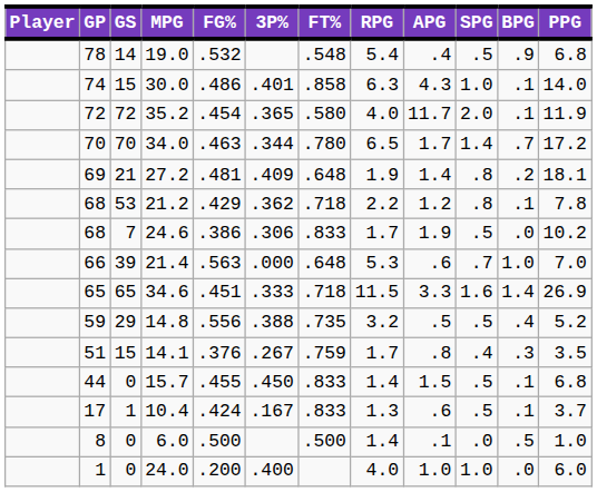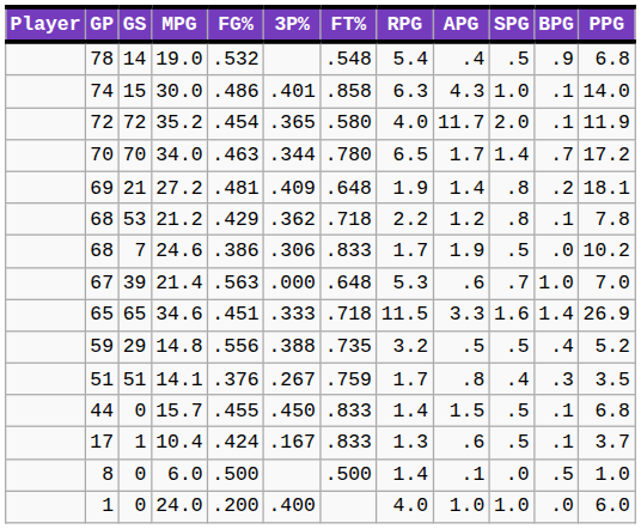 <table class="wikitable sortable" style="text-align:right;">
 <tr>
 <th style="background:#753BBD; color:#FFFFFF; border-top:#010101 3px solid; border-bottom:#010101 3px solid;">Player</th>
 <th style="background:#753BBD; color:#FFFFFF; border-top:#010101 3px solid; border-bottom:#010101 3px solid;">GP</th>
 <th style="background:#753BBD; color:#FFFFFF; border-top:#010101 3px solid; border-bottom:#010101 3px solid;">GS</th>
 <th style="background:#753BBD; color:#FFFFFF; border-top:#010101 3px solid; border-bottom:#010101 3px solid;">MPG</th>
 <th style="background:#753BBD; color:#FFFFFF; border-top:#010101 3px solid; border-bottom:#010101 3px solid;">FG%</th>
 <th style="background:#753BBD; color:#FFFFFF; border-top:#010101 3px solid; border-bottom:#010101 3px solid;">3P%</th>
 <th style="background:#753BBD; color:#FFFFFF; border-top:#010101 3px solid; border-bottom:#010101 3px solid;">FT%</th>
 <th style="background:#753BBD; color:#FFFFFF; border-top:#010101 3px solid; border-bottom:#010101 3px solid;">RPG</th>
 <th style="background:#753BBD; color:#FFFFFF; border-top:#010101 3px solid; border-bottom:#010101 3px solid;">APG</th>
 <th style="background:#753BBD; color:#FFFFFF; border-top:#010101 3px solid; border-bottom:#010101 3px solid;">SPG</th>
 <th style="background:#753BBD; color:#FFFFFF; border-top:#010101 3px solid; border-bottom:#010101 3px solid;">BPG</th>
 <th style="background:#753BBD; color:#FFFFFF; border-top:#010101 3px solid; border-bottom:#010101 3px solid;">PPG</th>
 </tr>
 <tr>
 <td style="text-align:left;"></td>
 <td>78</td>
 <td>14</td>
 <td>19.0</td>
 <td>.532</td>
 <td></td>
 <td>.548</td>
 <td>5.4</td>
 <td>.4</td>
 <td>.5</td>
 <td>.9</td>
 <td>6.8</td>
 </tr>
 <tr>
 <td style="text-align:left;"></td>
 <td>74</td>
 <td>15</td>
 <td>30.0</td>
 <td>.486</td>
 <td>.401</td>
 <td>.858</td>
 <td>6.3</td>
 <td>4.3</td>
 <td>1.0</td>
 <td>.1</td>
 <td>14.0</td>
 </tr>
 <tr>
 <td style="text-align:left;"></td>
 <td>72</td>
 <td>72</td>
 <td>35.2</td>
 <td>.454</td>
 <td>.365</td>
 <td>.580</td>
 <td>4.0</td>
 <td>11.7</td>
 <td>2.0</td>
 <td>.1</td>
 <td>11.9</td>
 </tr>
 <tr>
 <td style="text-align:left;"></td>
 <td>70</td>
 <td>70</td>
 <td>34.0</td>
 <td>.463</td>
 <td>.344</td>
 <td>.780</td>
 <td>6.5</td>
 <td>1.7</td>
 <td>1.4</td>
 <td>.7</td>
 <td>17.2</td>
 </tr>
 <tr>
 <td style="text-align:left;"></td>
 <td>69</td>
 <td>21</td>
 <td>27.2</td>
 <td>.481</td>
 <td>.409</td>
 <td>.648</td>
 <td>1.9</td>
 <td>1.4</td>
 <td>.8</td>
 <td>.2</td>
 <td>18.1</td>
 </tr>
 <tr>
 <td style="text-align:left;"></td>
 <td>68</td>
 <td>53</td>
 <td>21.2</td>
 <td>.429</td>
 <td>.362</td>
 <td>.718</td>
 <td>2.2</td>
 <td>1.2</td>
 <td>.8</td>
 <td>.1</td>
 <td>7.8</td>
 </tr>
 <tr>
 <td style="text-align:left;"></td>
 <td>68</td>
 <td>7</td>
 <td>24.6</td>
 <td>.386</td>
 <td>.306</td>
 <td>.833</td>
 <td>1.7</td>
 <td>1.9</td>
 <td>.5</td>
 <td>.0</td>
 <td>10.2</td>
 </tr>
 <tr>
 <td style="text-align:left;"></td>
-<td>66</td>
+<td>67</td>
 <td>39</td>
 <td>21.4</td>
 <td>.563</td>
 <td>.000</td>
 <td>.648</td>
 <td>5.3</td>
 <td>.6</td>
 <td>.7</td>
 <td>1.0</td>
 <td>7.0</td>
 </tr>
 <tr>
 <td style="text-align:left;"></td>
 <td>65</td>
 <td>65</td>
 <td>34.6</td>
 <td>.451</td>
 <td>.333</td>
 <td>.718</td>
 <td>11.5</td>
 <td>3.3</td>
 <td>1.6</td>
 <td>1.4</td>
 <td>26.9</td>
 </tr>
 <tr>
 <td style="text-align:left;"></td>
 <td>59</td>
 <td>29</td>
 <td>14.8</td>
 <td>.556</td>
 <td>.388</td>
 <td>.735</td>
 <td>3.2</td>
 <td>.5</td>
 <td>.5</td>
 <td>.4</td>
 <td>5.2</td>
 </tr>
 <tr>
 <td style="text-align:left;"></td>
 <td>51</td>
-<td>15</td>
+<td>51</td>
 <td>14.1</td>
 <td>.376</td>
 <td>.267</td>
 <td>.759</td>
 <td>1.7</td>
 <td>.8</td>
 <td>.4</td>
 <td>.3</td>
 <td>3.5</td>
 </tr>
 <tr>
 <td style="text-align:left;"></td>
 <td>44</td>
 <td>0</td>
 <td>15.7</td>
 <td>.455</td>
 <td>.450</td>
 <td>.833</td>
 <td>1.4</td>
 <td>1.5</td>
 <td>.5</td>
 <td>.1</td>
 <td>6.8</td>
 </tr>
 <tr>
 <td style="text-align:left;"></td>
 <td>17</td>
 <td>1</td>
 <td>10.4</td>
 <td>.424</td>
 <td>.167</td>
 <td>.833</td>
 <td>1.3</td>
 <td>.6</td>
 <td>.5</td>
 <td>.1</td>
 <td>3.7</td>
 </tr>
 <tr>
 <td style="text-align:left;"></td>
 <td>8</td>
 <td>0</td>
 <td>6.0</td>
 <td>.500</td>
 <td></td>
 <td>.500</td>
 <td>1.4</td>
 <td>.1</td>
 <td>.0</td>
 <td>.5</td>
 <td>1.0</td>
 </tr>
 <tr>
 <td style="text-align:left;"></td>
 <td>1</td>
 <td>0</td>
 <td>24.0</td>
 <td>.200</td>
 <td>.400</td>
 <td></td>
 <td>4.0</td>
 <td>1.0</td>
 <td>1.0</td>
 <td>.0</td>
 <td>6.0</td>
 </tr>
 </table>
